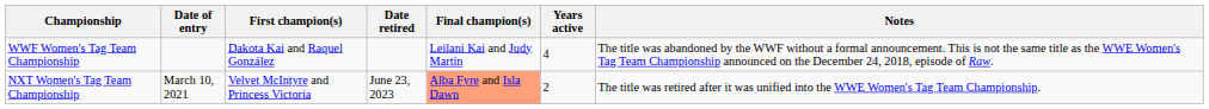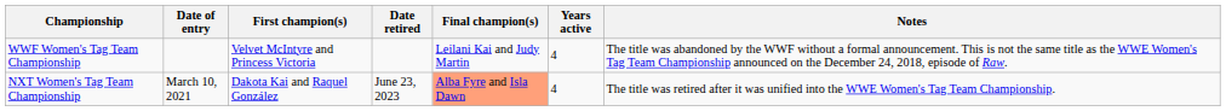 <table class="wikitable sortable" border="2">
 <tr>
 <th>Championship</th>
 <th>Date of entry</th>
 <th>First champion(s)<br></th>
 <th>Date retired</th>
 <th>Final champion(s)<br></th>
 <th>Years active</th>
 <th>Notes</th>
 </tr>
 <tr>
 <td><a href='#'>WWF Women's Tag Team Championship</a></td>
 <td></td>
-<td><a href='#'>Dakota Kai</a> and <a href='#'>Raquel González</a></td>
+<td><a href='#'>Velvet McIntyre</a> and <a href='#'>Princess Victoria</a></td>
 <td></td>
 <td><a href='#'>Leilani Kai</a> and <a href='#'>Judy Martin</a><br></td>
 <td>4</td>
 <td>The title was abandoned by the WWF without a formal announcement. This is not the same title as the <a href='#'>WWE Women's Tag Team Championship</a> announced on the December 24, 2018, episode of <em><a href='#'>Raw</a></em>.</td>
 </tr>
 <tr>
 <td><a href='#'>NXT Women's Tag Team Championship</a></td>
 <td>March 10, 2021</td>
-<td><a href='#'>Velvet McIntyre</a> and <a href='#'>Princess Victoria</a></td>
+<td><a href='#'>Dakota Kai</a> and <a href='#'>Raquel González</a></td>
 <td>June 23, 2023</td>
 <td style="background: lightsalmon;"><a href='#'>Alba Fyre</a> and <a href='#'>Isla Dawn</a></td>
-<td>2</td>
+<td>4</td>
 <td>The title was retired after it was unified into the <a href='#'>WWE Women's Tag Team Championship</a>.</td>
 </tr>
 </table>
